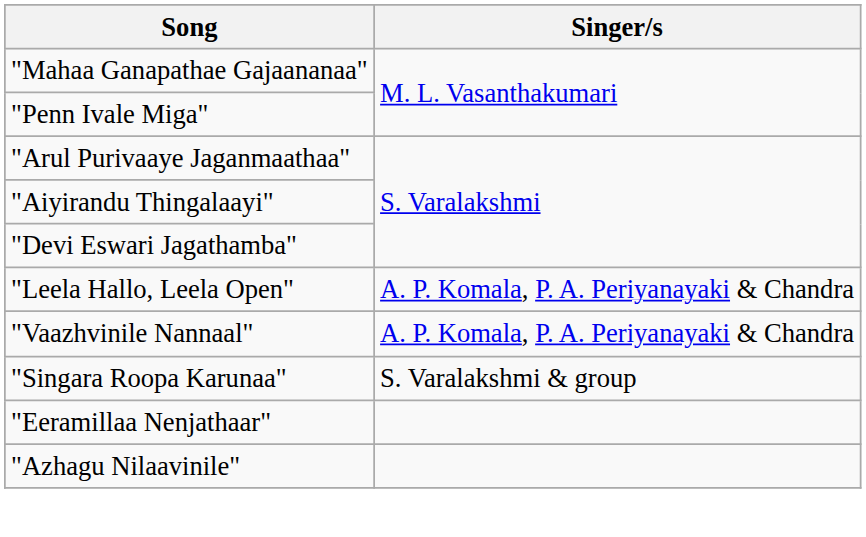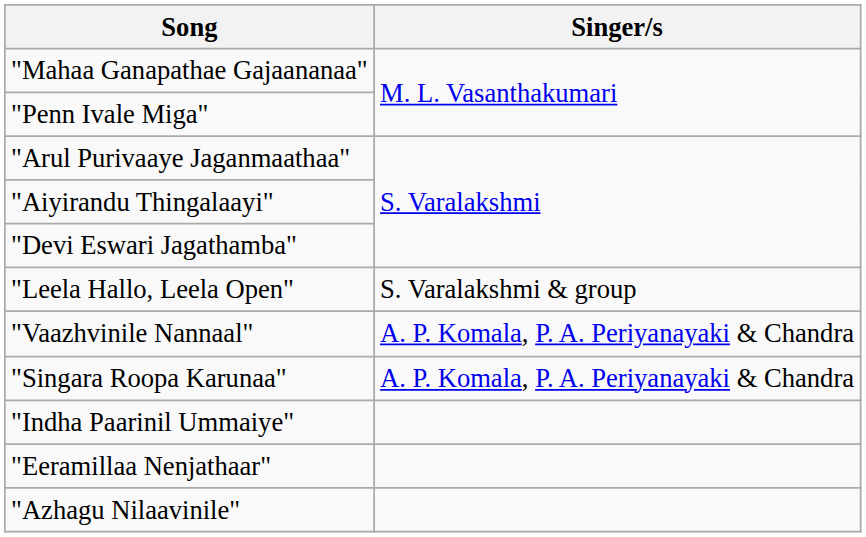 <table class="wikitable" style="font-size:95%;">
 <tr>
 <th>Song</th>
 <th>Singer/s</th>
 </tr>
 <tr>
 <td>"Mahaa Ganapathae Gajaananaa"</td>
 <td rowspan=2><a href='#'>M. L. Vasanthakumari</a></td>
 </tr>
 <tr>
 <td>"Penn Ivale Miga"</td>
 </tr>
 <tr>
 <td>"Arul Purivaaye Jaganmaathaa"</td>
 <td rowspan=3><a href='#'>S. Varalakshmi</a></td>
 </tr>
 <tr>
 <td>"Aiyirandu Thingalaayi"</td>
 </tr>
 <tr>
 <td>"Devi Eswari Jagathamba"</td>
 </tr>
 <tr>
 <td>"Leela Hallo, Leela Open"</td>
-<td><a href='#'>A. P. Komala</a>, <a href='#'>P. A. Periyanayaki</a> & Chandra</td>
+<td>S. Varalakshmi & group</td>
 </tr>
 <tr>
 <td>"Vaazhvinile Nannaal"</td>
 <td><a href='#'>A. P. Komala</a>, <a href='#'>P. A. Periyanayaki</a> & Chandra</td>
 </tr>
 <tr>
 <td>"Singara Roopa Karunaa"</td>
-<td>S. Varalakshmi & group</td>
+<td><a href='#'>A. P. Komala</a>, <a href='#'>P. A. Periyanayaki</a> & Chandra</td>
+</tr>
+<tr>
+<td>"Indha Paarinil Ummaiye"</td>
+<td></td>
 </tr>
 <tr>
 <td>"Eeramillaa Nenjathaar"</td>
 <td></td>
 </tr>
 <tr>
 <td>"Azhagu Nilaavinile"</td>
 <td></td>
 </tr>
 </table>
